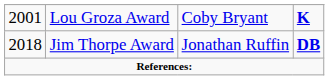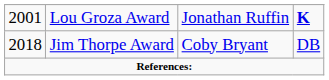 <table class="wikitable">
 <tr>
 </tr>
 <tr>
 <td>2001</td>
 <td><a href='#'>Lou Groza Award</a></td>
-<td><a href='#'>Coby Bryant</a></td>
+<td><a href='#'>Jonathan Ruffin</a></td>
 <td><strong><a href='#'>K</a></strong></td>
 </tr>
 <tr>
 <td>2018</td>
 <td><a href='#'>Jim Thorpe Award</a></td>
-<td><a href='#'>Jonathan Ruffin</a></td>
-<td><strong><a href='#'>DB</a></strong></td>
+<td><a href='#'>Coby Bryant</a></td>
+<td><a href='#'>DB</a></td>
 </tr>
 <tr class="sortbottom">
 <td colspan="4"  style="font-size:8pt; text-align:center;"><strong>References:</strong></td>
 </tr>
 </table>
